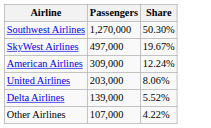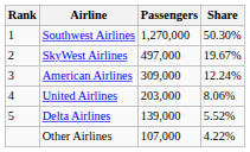 <table class="wikitable sortable" style="font-size: 95%" width= align=>
 <tr>
+<th>Rank</th>
 <th>Airline</th>
 <th>Passengers</th>
 <th>Share</th>
 </tr>
 <tr>
+<td>1</td>
 <td><a href='#'>Southwest Airlines</a></td>
 <td>1,270,000</td>
 <td>50.30%</td>
 </tr>
 <tr>
+<td>2</td>
 <td><a href='#'>SkyWest Airlines</a></td>
 <td>497,000</td>
 <td>19.67%</td>
 </tr>
 <tr>
+<td>3</td>
 <td><a href='#'>American Airlines</a></td>
 <td>309,000</td>
 <td>12.24%</td>
 </tr>
 <tr>
+<td>4</td>
 <td><a href='#'>United Airlines</a></td>
 <td>203,000</td>
 <td>8.06%</td>
 </tr>
 <tr>
+<td>5</td>
 <td><a href='#'>Delta Airlines</a></td>
 <td>139,000</td>
 <td>5.52%</td>
 </tr>
 <tr>
+<td></td>
 <td>Other Airlines</td>
 <td>107,000</td>
 <td>4.22%</td>
 </tr>
 </table>
